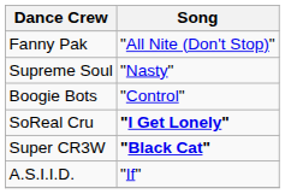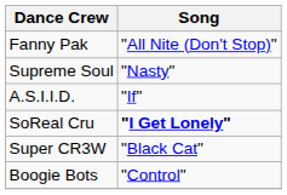 <table class="wikitable" style=white-space:nowrap; text-align:center; table-layout: fixed;">
 <tr>
 <th>Dance Crew</th>
 <th>Song</th>
 </tr>
 <tr>
 <td>Fanny Pak</td>
 <td>"<a href='#'>All Nite (Don't Stop)</a>"</td>
 </tr>
 <tr>
 <td>Supreme Soul</td>
 <td>"<a href='#'>Nasty</a>"</td>
 </tr>
 <tr>
-<td>Boogie Bots</td>
-<td>"<a href='#'>Control</a>"</td>
+<td>A.S.I.I.D.</td>
+<td>"<a href='#'>If</a>"</td>
 </tr>
 <tr>
 <td>SoReal Cru</td>
 <td><strong>"<a href='#'>I Get Lonely</a>"</strong></td>
 </tr>
 <tr>
 <td>Super CR3W</td>
-<td><strong>"<a href='#'>Black Cat</a>"</strong></td>
+<td>"<a href='#'>Black Cat</a>"</td>
 </tr>
 <tr>
-<td>A.S.I.I.D.</td>
-<td>"<a href='#'>If</a>"</td>
+<td>Boogie Bots</td>
+<td>"<a href='#'>Control</a>"</td>
 </tr>
 <tr>
 </tr>
 </table>
